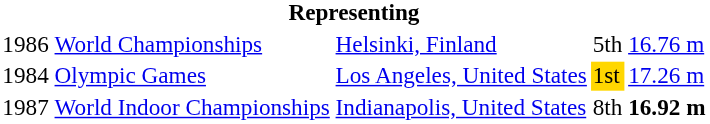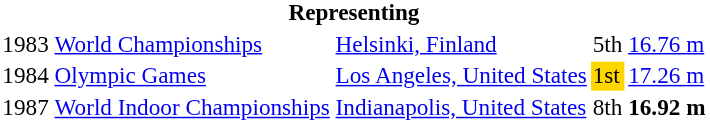 <table>
 <tr>
 <th colspan="6">Representing </th>
 </tr>
 <tr>
-<td>1986</td>
+<td>1983</td>
 <td><a href='#'>World Championships</a></td>
 <td><a href='#'>Helsinki, Finland</a></td>
 <td>5th</td>
 <td><a href='#'>16.76 m</a></td>
 </tr>
 <tr>
 <td>1984</td>
 <td><a href='#'>Olympic Games</a></td>
 <td><a href='#'>Los Angeles, United States</a></td>
 <td bgcolor=gold>1st</td>
 <td><a href='#'>17.26 m</a></td>
 </tr>
 <tr>
 <td>1987</td>
 <td><a href='#'>World Indoor Championships</a></td>
 <td><a href='#'>Indianapolis, United States</a></td>
 <td>8th</td>
 <td><strong>16.92 m</strong></td>
 </tr>
 </table>
